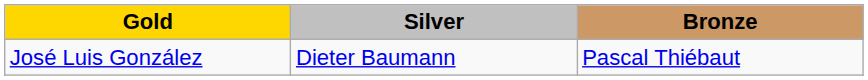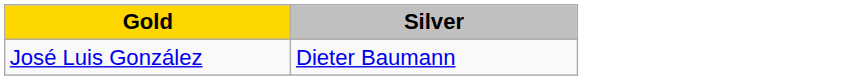 <table class="wikitable" style="text-align:left">
 <tr align="center">
 <td width=200 bgcolor=gold><strong>Gold</strong></td>
 <td width=200 bgcolor=silver><strong>Silver</strong></td>
-<td width=200 bgcolor=CC9966><strong>Bronze</strong></td>
 </tr>
 <tr>
 <td><a href='#'>José Luis González</a><br><em></em></td>
 <td><a href='#'>Dieter Baumann</a><br><em></em></td>
-<td><a href='#'>Pascal Thiébaut</a><br><em></em></td>
 </tr>
 </table>
